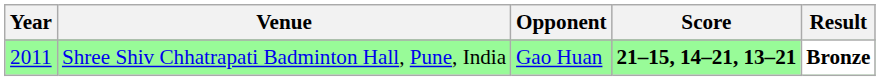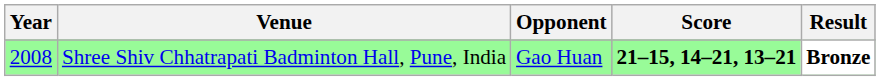 <table class="sortable wikitable" style="font-size: 90%;">
 <tr>
 <th>Year</th>
 <th>Venue</th>
 <th>Opponent</th>
 <th>Score</th>
 <th>Result</th>
 </tr>
 <tr style="background:#98FB98">
-<td align="center"><a href='#'>2011</a></td>
+<td align="center"><a href='#'>2008</a></td>
 <td align="left"><a href='#'>Shree Shiv Chhatrapati Badminton Hall</a>, <a href='#'>Pune</a>, India</td>
 <td align="left"> <a href='#'>Gao Huan</a></td>
 <td align="left"><strong>21–15, 14–21, 13–21</strong></td>
 <td style="text-align:left; background:white"> <strong>Bronze</strong></td>
 </tr>
 </table>
